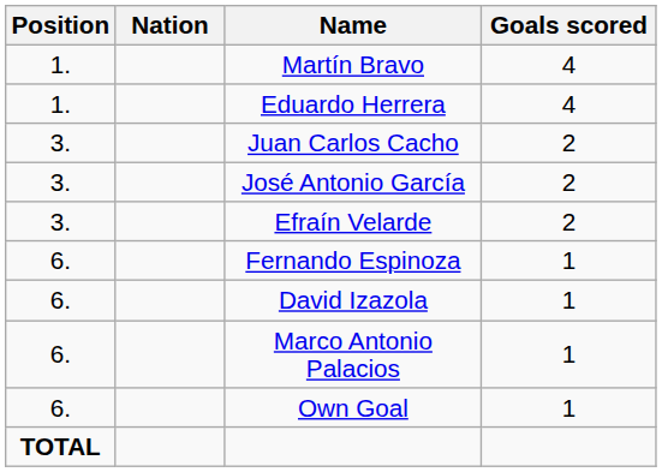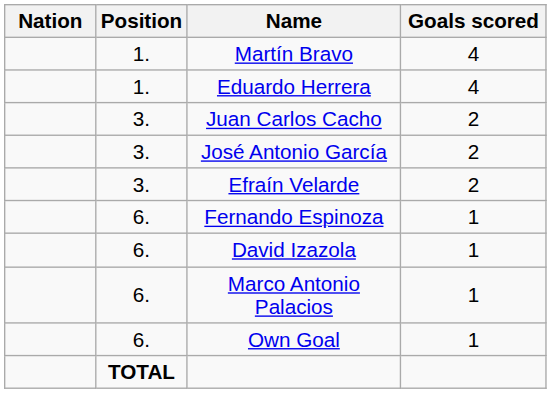 <table class="wikitable" style="font-size: 95%; text-align: center;">
 <tr>
+<th width=60>Nation</th>
 <th width=60>Position</th>
-<th width=60>Nation</th>
 <th width=150>Name</th>
 <th width=100>Goals scored</th>
 </tr>
 <tr>
+<td></td>
 <td>1.</td>
-<td></td>
 <td><a href='#'>Martín Bravo</a></td>
 <td>4</td>
 </tr>
 <tr>
+<td></td>
 <td>1.</td>
-<td></td>
 <td><a href='#'>Eduardo Herrera</a></td>
 <td>4</td>
 </tr>
 <tr>
+<td></td>
 <td>3.</td>
-<td></td>
 <td><a href='#'>Juan Carlos Cacho</a></td>
 <td>2</td>
 </tr>
 <tr>
+<td></td>
 <td>3.</td>
-<td></td>
 <td><a href='#'>José Antonio García</a></td>
 <td>2</td>
 </tr>
 <tr>
+<td></td>
 <td>3.</td>
-<td></td>
 <td><a href='#'>Efraín Velarde</a></td>
 <td>2</td>
 </tr>
 <tr>
+<td></td>
 <td>6.</td>
-<td></td>
 <td><a href='#'>Fernando Espinoza</a></td>
 <td>1</td>
 </tr>
 <tr>
+<td></td>
 <td>6.</td>
-<td></td>
 <td><a href='#'>David Izazola</a></td>
 <td>1</td>
 </tr>
 <tr>
+<td></td>
 <td>6.</td>
-<td></td>
 <td><a href='#'>Marco Antonio Palacios</a></td>
 <td>1</td>
 </tr>
 <tr>
+<td></td>
 <td>6.</td>
-<td></td>
 <td><a href='#'>Own Goal</a></td>
 <td>1</td>
 </tr>
 <tr>
+<td></td>
 <td><strong>TOTAL</strong></td>
-<td></td>
 <td></td>
 <td></td>
 </tr>
 </table>
